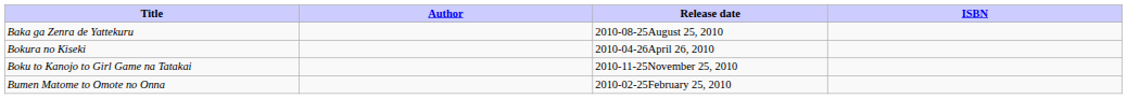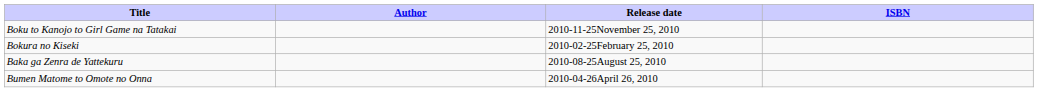 <table class="wikitable" style="width: 100%;">
 <tr>
 <th width=25% style="background:#ccf;">Title</th>
 <th width=25% style="background:#ccf;"><a href='#'>Author</a></th>
 <th width=20% style="background:#ccf;">Release date</th>
 <th width=25% style="background:#ccf;"><a href='#'>ISBN</a></th>
 </tr>
 <tr>
+<td><em>Boku to Kanojo to Girl Game na Tatakai</em></td>
+<td></td>
+<td><span>2010-11-25</span>November 25, 2010</td>
+<td></td>
+</tr>
+<tr>
+<td><em>Bokura no Kiseki</em></td>
+<td></td>
+<td><span>2010-02-25</span>February 25, 2010</td>
+<td></td>
+</tr>
+<tr>
 <td><em>Baka ga Zenra de Yattekuru</em></td>
 <td></td>
 <td><span>2010-08-25</span>August 25, 2010</td>
 <td></td>
 </tr>
 <tr>
-<td><em>Bokura no Kiseki</em></td>
+<td><em>Bumen Matome to Omote no Onna</em></td>
 <td></td>
 <td><span>2010-04-26</span>April 26, 2010</td>
 <td></td>
 </tr>
-<tr>
-<td><em>Boku to Kanojo to Girl Game na Tatakai</em></td>
-<td></td>
-<td><span>2010-11-25</span>November 25, 2010</td>
-<td></td>
-</tr>
-<tr>
-<td><em>Bumen Matome to Omote no Onna</em></td>
-<td></td>
-<td><span>2010-02-25</span>February 25, 2010</td>
-<td></td>
-</tr>
 </table>
